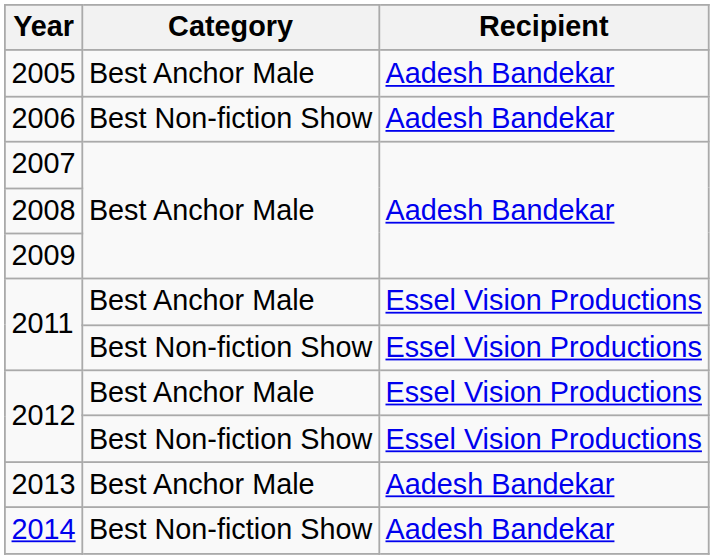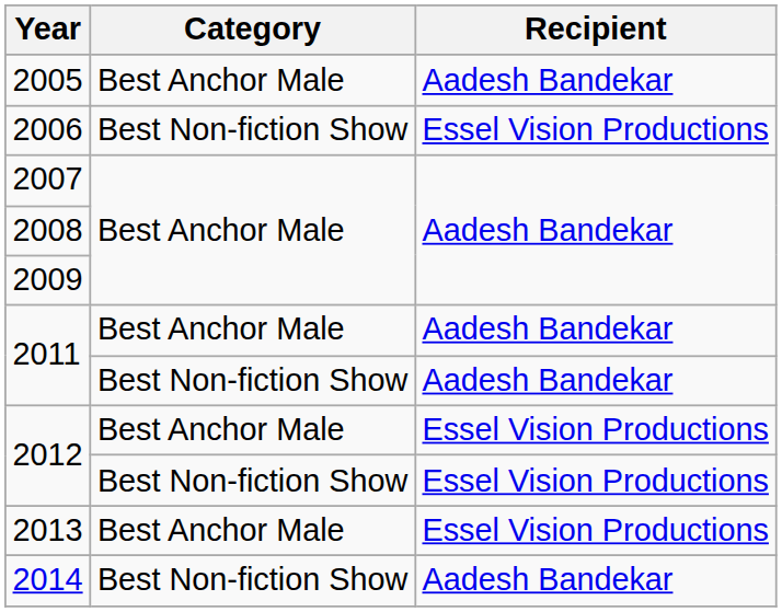 <table class="wikitable">
 <tr>
 <th>Year</th>
 <th>Category</th>
 <th>Recipient</th>
 </tr>
 <tr>
 <td>2005</td>
 <td rowspan="2">Best Anchor Male</td>
 <td rowspan="2"><a href='#'>Aadesh Bandekar</a></td>
 </tr>
 <tr>
 <td rowspan="2">2006</td>
 </tr>
 <tr>
 <td>Best Non-fiction Show</td>
-<td><a href='#'>Aadesh Bandekar</a></td>
+<td><a href='#'>Essel Vision Productions</a></td>
 </tr>
 <tr>
 <td>2007</td>
 <td rowspan="3">Best Anchor Male</td>
 <td rowspan="3"><a href='#'>Aadesh Bandekar</a></td>
 </tr>
 <tr>
 <td>2008</td>
 </tr>
 <tr>
 <td>2009</td>
 </tr>
 <tr>
 <td rowspan="2">2011</td>
 <td>Best Anchor Male</td>
-<td><a href='#'>Essel Vision Productions</a></td>
+<td><a href='#'>Aadesh Bandekar</a></td>
 </tr>
 <tr>
 <td>Best Non-fiction Show</td>
-<td><a href='#'>Essel Vision Productions</a></td>
+<td><a href='#'>Aadesh Bandekar</a></td>
 </tr>
 <tr>
 <td rowspan="2">2012</td>
 <td>Best Anchor Male</td>
 <td><a href='#'>Essel Vision Productions</a></td>
 </tr>
 <tr>
 <td>Best Non-fiction Show</td>
 <td><a href='#'>Essel Vision Productions</a></td>
 </tr>
 <tr>
 <td>2013</td>
 <td>Best Anchor Male</td>
-<td><a href='#'>Aadesh Bandekar</a></td>
+<td><a href='#'>Essel Vision Productions</a></td>
 </tr>
 <tr>
 <td><a href='#'>2014</a></td>
 <td>Best Non-fiction Show</td>
 <td><a href='#'>Aadesh Bandekar</a></td>
 </tr>
 </table>
